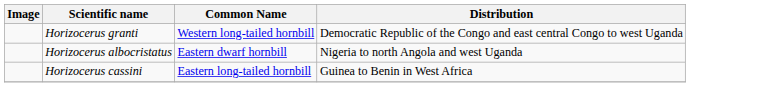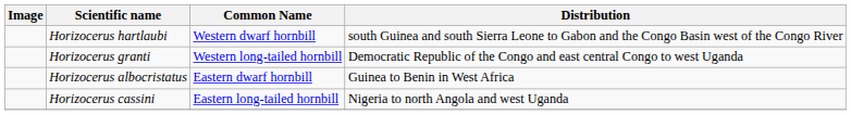 <table class="wikitable">
 <tr>
 <th>Image</th>
 <th>Scientific name</th>
 <th>Common Name</th>
 <th>Distribution</th>
+</tr>
+<tr>
+<td></td>
+<td><em>Horizocerus hartlaubi</em></td>
+<td><a href='#'>Western dwarf hornbill</a></td>
+<td>south Guinea and south Sierra Leone to Gabon and the Congo Basin west of the Congo River</td>
 </tr>
 <tr>
 <td></td>
 <td><em>Horizocerus granti</em></td>
 <td><a href='#'>Western long-tailed hornbill</a></td>
 <td>Democratic Republic of the Congo and east central Congo to west Uganda</td>
 </tr>
 <tr>
 <td></td>
 <td><em>Horizocerus albocristatus</em></td>
 <td><a href='#'>Eastern dwarf hornbill</a></td>
-<td>Nigeria to north Angola and west Uganda</td>
+<td>Guinea to Benin in West Africa</td>
 </tr>
 <tr>
 <td></td>
 <td><em>Horizocerus cassini</em></td>
 <td><a href='#'>Eastern long-tailed hornbill</a></td>
-<td>Guinea to Benin in West Africa</td>
+<td>Nigeria to north Angola and west Uganda</td>
 </tr>
 <tr>
 </tr>
 </table>
